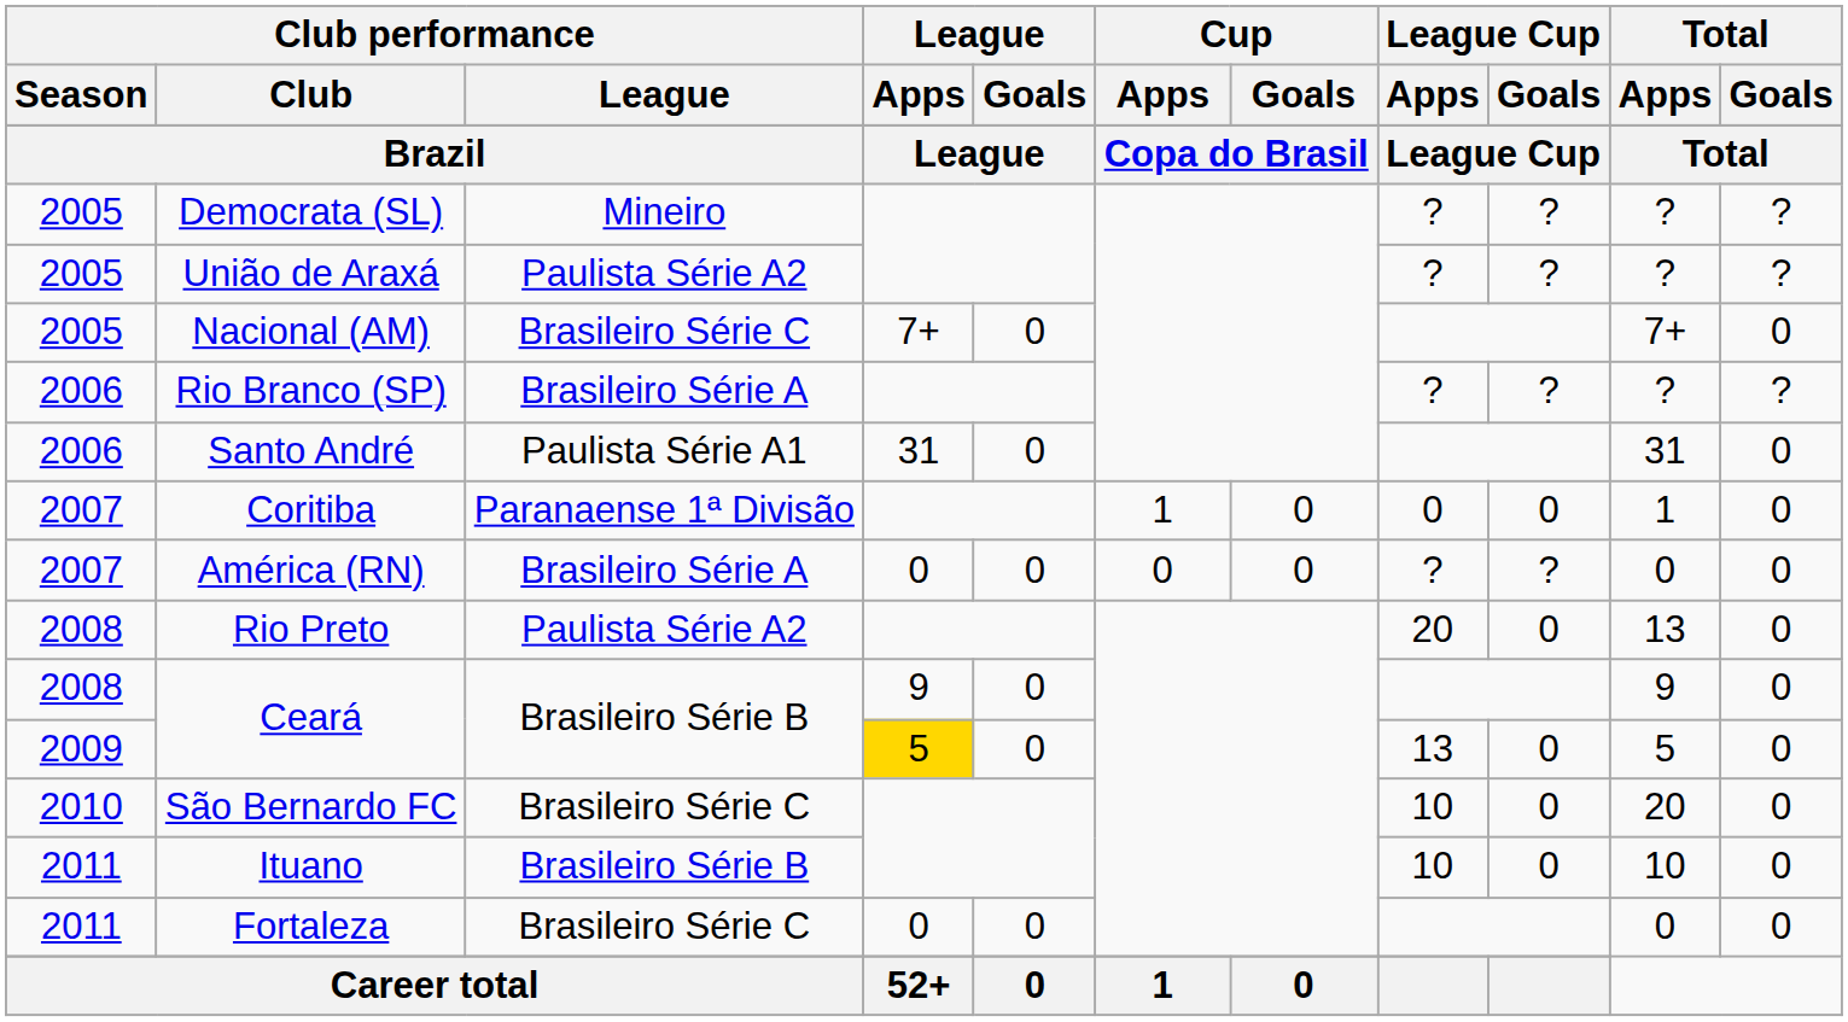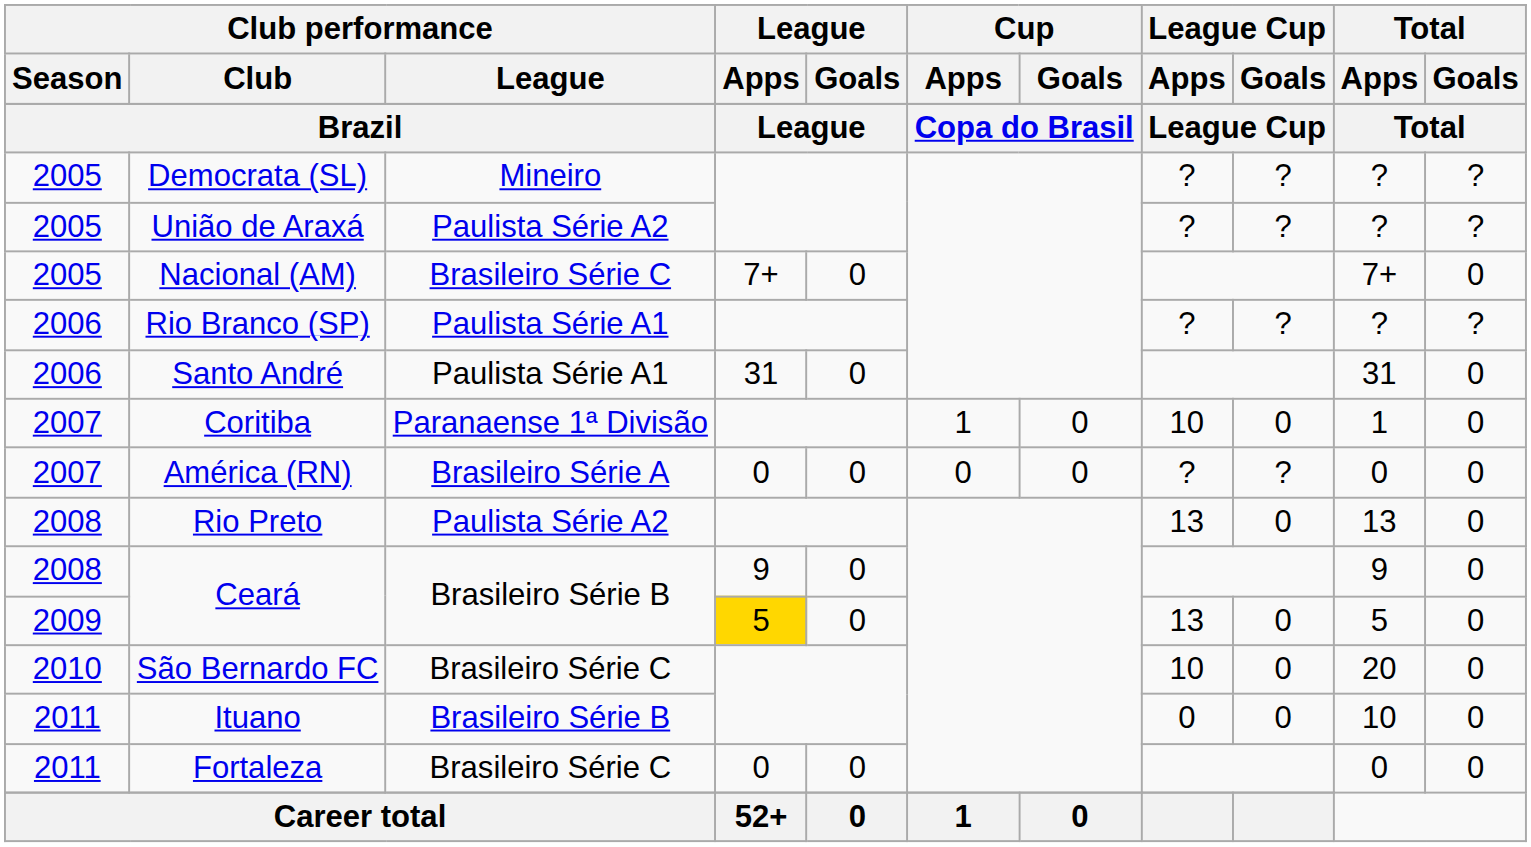 <table class="wikitable" style="text-align:center">
 <tr>
 <th colspan=3>Club performance</th>
 <th colspan=2>League</th>
 <th colspan=2>Cup</th>
 <th colspan=2>League Cup</th>
 <th colspan=2>Total</th>
 </tr>
 <tr>
 <th>Season</th>
 <th>Club</th>
 <th>League</th>
 <th>Apps</th>
 <th>Goals</th>
 <th>Apps</th>
 <th>Goals</th>
 <th>Apps</th>
 <th>Goals</th>
 <th>Apps</th>
 <th>Goals</th>
 </tr>
 <tr>
 </tr>
 <tr>
 <th colspan=3>Brazil</th>
 <th colspan=2>League</th>
 <th colspan=2><a href='#'>Copa do Brasil</a></th>
 <th colspan=2>League Cup</th>
 <th colspan=2>Total</th>
 </tr>
 <tr>
 <td><a href='#'>2005</a></td>
 <td><a href='#'>Democrata (SL)</a></td>
 <td><a href='#'>Mineiro</a></td>
 <td colspan=2 rowspan=2></td>
 <td colspan=2 rowspan=5></td>
 <td>?</td>
 <td>?</td>
 <td>?</td>
 <td>?</td>
 </tr>
 <tr>
 <td><a href='#'>2005</a></td>
 <td><a href='#'>União de Araxá</a></td>
 <td><a href='#'>Paulista Série A2</a></td>
 <td>?</td>
 <td>?</td>
 <td>?</td>
 <td>?</td>
 </tr>
 <tr>
 <td><a href='#'>2005</a></td>
 <td><a href='#'>Nacional (AM)</a></td>
 <td><a href='#'>Brasileiro Série C</a></td>
 <td>7+</td>
 <td>0</td>
 <td colspan=2></td>
 <td>7+</td>
 <td>0</td>
 </tr>
 <tr>
 <td><a href='#'>2006</a></td>
 <td><a href='#'>Rio Branco (SP)</a></td>
-<td><a href='#'>Brasileiro Série A</a></td>
+<td><a href='#'>Paulista Série A1</a></td>
 <td colspan=2></td>
 <td>?</td>
 <td>?</td>
 <td>?</td>
 <td>?</td>
 </tr>
 <tr>
 <td><a href='#'>2006</a></td>
 <td><a href='#'>Santo André</a></td>
 <td>Paulista Série A1</td>
 <td>31</td>
 <td>0</td>
 <td colspan=2></td>
 <td>31</td>
 <td>0</td>
 </tr>
 <tr>
 <td><a href='#'>2007</a></td>
 <td><a href='#'>Coritiba</a></td>
 <td><a href='#'>Paranaense 1ª Divisão</a></td>
 <td colspan=2></td>
 <td>1</td>
 <td>0</td>
-<td>0</td>
+<td>10</td>
 <td>0</td>
 <td>1</td>
 <td>0</td>
 </tr>
 <tr>
 <td><a href='#'>2007</a></td>
 <td><a href='#'>América (RN)</a></td>
 <td><a href='#'>Brasileiro Série A</a></td>
 <td>0</td>
 <td>0</td>
 <td>0</td>
 <td>0</td>
 <td>?</td>
 <td>?</td>
 <td>0</td>
 <td>0</td>
 </tr>
 <tr>
 <td><a href='#'>2008</a></td>
 <td><a href='#'>Rio Preto</a></td>
 <td><a href='#'>Paulista Série A2</a></td>
 <td colspan=2></td>
 <td colspan=2 rowspan=6></td>
-<td>20</td>
+<td>13</td>
 <td>0</td>
 <td>13</td>
 <td>0</td>
 </tr>
 <tr>
 <td><a href='#'>2008</a></td>
 <td rowspan=2><a href='#'>Ceará</a></td>
 <td rowspan=2>Brasileiro Série B</td>
 <td>9</td>
 <td>0</td>
 <td colspan=2></td>
 <td>9</td>
 <td>0</td>
 </tr>
 <tr>
 <td><a href='#'>2009</a></td>
 <td style="background: gold;">5</td>
 <td>0</td>
 <td>13</td>
 <td>0</td>
 <td>5</td>
 <td>0</td>
 </tr>
 <tr>
 <td><a href='#'>2010</a></td>
 <td><a href='#'>São Bernardo FC</a></td>
 <td>Brasileiro Série C</td>
 <td rowspan=2 colspan=2></td>
 <td>10</td>
 <td>0</td>
 <td>20</td>
 <td>0</td>
 </tr>
 <tr>
 <td><a href='#'>2011</a></td>
 <td><a href='#'>Ituano</a></td>
 <td><a href='#'>Brasileiro Série B</a></td>
-<td>10</td>
+<td>0</td>
 <td>0</td>
 <td>10</td>
 <td>0</td>
 </tr>
 <tr>
 <td><a href='#'>2011</a></td>
 <td><a href='#'>Fortaleza</a></td>
 <td>Brasileiro Série C</td>
 <td>0</td>
 <td>0</td>
 <td colspan=2></td>
 <td>0</td>
 <td>0</td>
 </tr>
 <tr>
 </tr>
 <tr>
 <th colspan=3>Career total</th>
 <th>52+</th>
 <th>0</th>
 <th>1</th>
 <th>0</th>
 <th></th>
 <th></th>
 </tr>
 </table>
